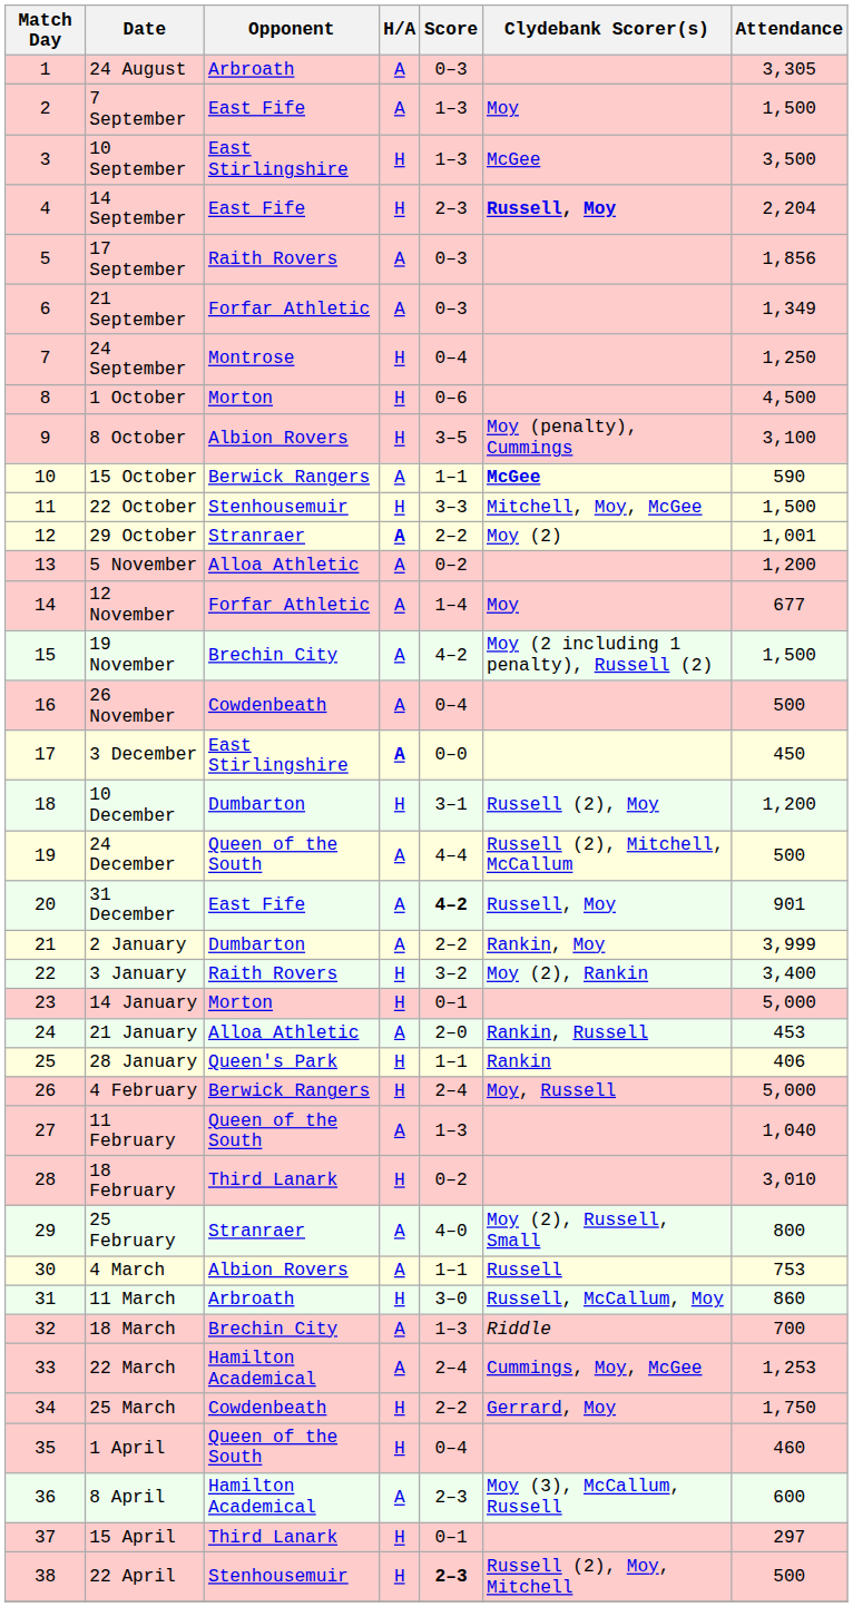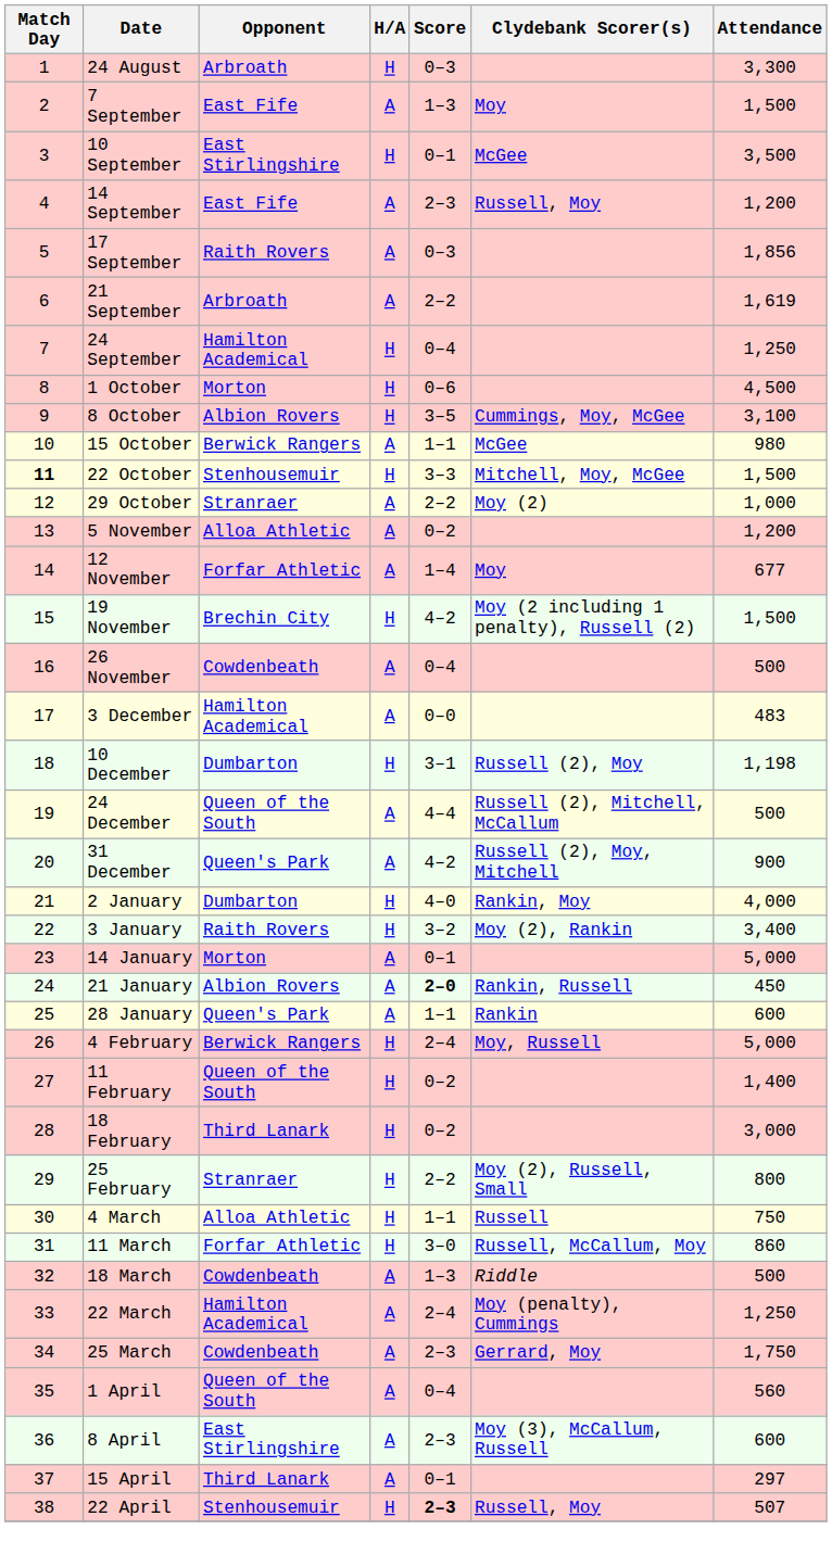 <table class="wikitable" style="text-align:center">
 <tr>
 <th>Match Day</th>
 <th>Date</th>
 <th>Opponent</th>
 <th>H/A</th>
 <th>Score</th>
 <th>Clydebank Scorer(s)</th>
 <th>Attendance</th>
 </tr>
 <tr bgcolor=#FFCCCC>
 <td>1</td>
 <td align=left>24 August</td>
 <td align=left><a href='#'>Arbroath</a></td>
-<td><a href='#'>A</a></td>
+<td><a href='#'>H</a></td>
 <td>0–3</td>
 <td align=left></td>
-<td>3,305</td>
+<td>3,300</td>
 </tr>
 <tr bgcolor=#FFCCCC>
 <td>2</td>
 <td align=left>7 September</td>
 <td align=left><a href='#'>East Fife</a></td>
 <td><a href='#'>A</a></td>
 <td>1–3</td>
 <td align=left><a href='#'>Moy</a></td>
 <td>1,500</td>
 </tr>
 <tr bgcolor=#FFCCCC>
 <td>3</td>
 <td align=left>10 September</td>
 <td align=left><a href='#'>East Stirlingshire</a></td>
 <td><a href='#'>H</a></td>
-<td>1–3</td>
+<td>0–1</td>
 <td align=left><a href='#'>McGee</a></td>
 <td>3,500</td>
 </tr>
 <tr bgcolor=#FFCCCC>
 <td>4</td>
 <td align=left>14 September</td>
 <td align=left><a href='#'>East Fife</a></td>
-<td><a href='#'>H</a></td>
+<td><a href='#'>A</a></td>
 <td>2–3</td>
-<td align=left><strong><a href='#'>Russell</a>, <a href='#'>Moy</a></strong></td>
-<td>2,204</td>
+<td align=left><a href='#'>Russell</a>, <a href='#'>Moy</a></td>
+<td>1,200</td>
 </tr>
 <tr bgcolor=#FFCCCC>
 <td>5</td>
 <td align=left>17 September</td>
 <td align=left><a href='#'>Raith Rovers</a></td>
 <td><a href='#'>A</a></td>
 <td>0–3</td>
 <td align=left></td>
 <td>1,856</td>
 </tr>
 <tr bgcolor=#FFCCCC>
 <td>6</td>
 <td align=left>21 September</td>
-<td align=left><a href='#'>Forfar Athletic</a></td>
+<td align=left><a href='#'>Arbroath</a></td>
 <td><a href='#'>A</a></td>
-<td>0–3</td>
+<td>2–2</td>
 <td align=left></td>
-<td>1,349</td>
+<td>1,619</td>
 </tr>
 <tr bgcolor=#FFCCCC>
 <td>7</td>
 <td align=left>24 September</td>
-<td align=left><a href='#'>Montrose</a></td>
+<td align=left><a href='#'>Hamilton Academical</a></td>
 <td><a href='#'>H</a></td>
 <td>0–4</td>
 <td align=left></td>
 <td>1,250</td>
 </tr>
 <tr bgcolor=#FFCCCC>
 <td>8</td>
 <td align=left>1 October</td>
 <td align=left><a href='#'>Morton</a></td>
 <td><a href='#'>H</a></td>
 <td>0–6</td>
 <td align=left></td>
 <td>4,500</td>
 </tr>
 <tr bgcolor=#FFCCCC>
 <td>9</td>
 <td align=left>8 October</td>
 <td align=left><a href='#'>Albion Rovers</a></td>
 <td><a href='#'>H</a></td>
 <td>3–5</td>
-<td align=left><a href='#'>Moy</a> (penalty), <a href='#'>Cummings</a></td>
+<td align=left><a href='#'>Cummings</a>, <a href='#'>Moy</a>, <a href='#'>McGee</a></td>
 <td>3,100</td>
 </tr>
 <tr bgcolor=#FFFFDD>
 <td>10</td>
 <td align=left>15 October</td>
 <td align=left><a href='#'>Berwick Rangers</a></td>
 <td><a href='#'>A</a></td>
 <td>1–1</td>
-<td align=left><strong><a href='#'>McGee</a></strong></td>
-<td>590</td>
+<td align=left><a href='#'>McGee</a></td>
+<td>980</td>
 </tr>
 <tr bgcolor=#FFFFDD>
-<td>11</td>
+<td><strong>11</strong></td>
 <td align=left>22 October</td>
 <td align=left><a href='#'>Stenhousemuir</a></td>
 <td><a href='#'>H</a></td>
 <td>3–3</td>
 <td align=left><a href='#'>Mitchell</a>, <a href='#'>Moy</a>, <a href='#'>McGee</a></td>
 <td>1,500</td>
 </tr>
 <tr bgcolor=#FFFFDD>
 <td>12</td>
 <td align=left>29 October</td>
 <td align=left><a href='#'>Stranraer</a></td>
-<td><strong><a href='#'>A</a></strong></td>
+<td><a href='#'>A</a></td>
 <td>2–2</td>
 <td align=left><a href='#'>Moy</a> (2)</td>
-<td>1,001</td>
+<td>1,000</td>
 </tr>
 <tr bgcolor=#FFCCCC>
 <td>13</td>
 <td align=left>5 November</td>
 <td align=left><a href='#'>Alloa Athletic</a></td>
 <td><a href='#'>A</a></td>
 <td>0–2</td>
 <td align=left></td>
 <td>1,200</td>
 </tr>
 <tr bgcolor=#FFCCCC>
 <td>14</td>
 <td align=left>12 November</td>
 <td align=left><a href='#'>Forfar Athletic</a></td>
 <td><a href='#'>A</a></td>
 <td>1–4</td>
 <td align=left><a href='#'>Moy</a></td>
 <td>677</td>
 </tr>
 <tr bgcolor=#EEFFEE>
 <td>15</td>
 <td align=left>19 November</td>
 <td align=left><a href='#'>Brechin City</a></td>
-<td><a href='#'>A</a></td>
+<td><a href='#'>H</a></td>
 <td>4–2</td>
 <td align=left><a href='#'>Moy</a> (2 including 1 penalty), <a href='#'>Russell</a> (2)</td>
 <td>1,500</td>
 </tr>
 <tr bgcolor=#FFCCCC>
 <td>16</td>
 <td align=left>26 November</td>
 <td align=left><a href='#'>Cowdenbeath</a></td>
 <td><a href='#'>A</a></td>
 <td>0–4</td>
 <td align=left></td>
 <td>500</td>
 </tr>
 <tr bgcolor=#FFFFDD>
 <td>17</td>
 <td align=left>3 December</td>
-<td align=left><a href='#'>East Stirlingshire</a></td>
-<td><strong><a href='#'>A</a></strong></td>
+<td align=left><a href='#'>Hamilton Academical</a></td>
+<td><a href='#'>A</a></td>
 <td>0–0</td>
 <td align=left></td>
-<td>450</td>
+<td>483</td>
 </tr>
 <tr bgcolor=#EEFFEE>
 <td>18</td>
 <td align=left>10 December</td>
 <td align=left><a href='#'>Dumbarton</a></td>
 <td><a href='#'>H</a></td>
 <td>3–1</td>
 <td align=left><a href='#'>Russell</a> (2), <a href='#'>Moy</a></td>
-<td>1,200</td>
+<td>1,198</td>
 </tr>
 <tr bgcolor=#FFFFDD>
 <td>19</td>
 <td align=left>24 December</td>
 <td align=left><a href='#'>Queen of the South</a></td>
 <td><a href='#'>A</a></td>
 <td>4–4</td>
 <td align=left><a href='#'>Russell</a> (2), <a href='#'>Mitchell</a>, <a href='#'>McCallum</a></td>
 <td>500</td>
 </tr>
 <tr bgcolor=#EEFFEE>
 <td>20</td>
 <td align=left>31 December</td>
-<td align=left><a href='#'>East Fife</a></td>
+<td align=left><a href='#'>Queen's Park</a></td>
 <td><a href='#'>A</a></td>
-<td><strong>4–2</strong></td>
-<td align=left><a href='#'>Russell</a>, <a href='#'>Moy</a></td>
-<td>901</td>
+<td>4–2</td>
+<td align=left><a href='#'>Russell</a> (2), <a href='#'>Moy</a>, <a href='#'>Mitchell</a></td>
+<td>900</td>
 </tr>
 <tr bgcolor=#FFFFDD>
 <td>21</td>
 <td align=left>2 January</td>
 <td align=left><a href='#'>Dumbarton</a></td>
-<td><a href='#'>A</a></td>
-<td>2–2</td>
+<td><a href='#'>H</a></td>
+<td>4–0</td>
 <td align=left><a href='#'>Rankin</a>, <a href='#'>Moy</a></td>
-<td>3,999</td>
+<td>4,000</td>
 </tr>
 <tr bgcolor=#EEFFEE>
 <td>22</td>
 <td align=left>3 January</td>
 <td align=left><a href='#'>Raith Rovers</a></td>
 <td><a href='#'>H</a></td>
 <td>3–2</td>
 <td align=left><a href='#'>Moy</a> (2), <a href='#'>Rankin</a></td>
 <td>3,400</td>
 </tr>
 <tr bgcolor=#FFCCCC>
 <td>23</td>
 <td align=left>14 January</td>
 <td align=left><a href='#'>Morton</a></td>
-<td><a href='#'>H</a></td>
+<td><a href='#'>A</a></td>
 <td>0–1</td>
 <td align=left></td>
 <td>5,000</td>
 </tr>
 <tr bgcolor=#EEFFEE>
 <td>24</td>
 <td align=left>21 January</td>
-<td align=left><a href='#'>Alloa Athletic</a></td>
+<td align=left><a href='#'>Albion Rovers</a></td>
 <td><a href='#'>A</a></td>
-<td>2–0</td>
+<td><strong>2–0</strong></td>
 <td align=left><a href='#'>Rankin</a>, <a href='#'>Russell</a></td>
-<td>453</td>
+<td>450</td>
 </tr>
 <tr bgcolor=#FFFFDD>
 <td>25</td>
 <td align=left>28 January</td>
 <td align=left><a href='#'>Queen's Park</a></td>
-<td><a href='#'>H</a></td>
+<td><a href='#'>A</a></td>
 <td>1–1</td>
 <td align=left><a href='#'>Rankin</a></td>
-<td>406</td>
+<td>600</td>
 </tr>
 <tr bgcolor=#FFCCCC>
 <td>26</td>
 <td align=left>4 February</td>
 <td align=left><a href='#'>Berwick Rangers</a></td>
 <td><a href='#'>H</a></td>
 <td>2–4</td>
 <td align=left><a href='#'>Moy</a>, <a href='#'>Russell</a></td>
 <td>5,000</td>
 </tr>
 <tr bgcolor=#FFCCCC>
 <td>27</td>
 <td align=left>11 February</td>
 <td align=left><a href='#'>Queen of the South</a></td>
-<td><a href='#'>A</a></td>
-<td>1–3</td>
+<td><a href='#'>H</a></td>
+<td>0–2</td>
 <td align=left></td>
-<td>1,040</td>
+<td>1,400</td>
 </tr>
 <tr bgcolor=#FFCCCC>
 <td>28</td>
 <td align=left>18 February</td>
 <td align=left><a href='#'>Third Lanark</a></td>
 <td><a href='#'>H</a></td>
 <td>0–2</td>
 <td align=left></td>
-<td>3,010</td>
+<td>3,000</td>
 </tr>
 <tr bgcolor=#EEFFEE>
 <td>29</td>
 <td align=left>25 February</td>
 <td align=left><a href='#'>Stranraer</a></td>
-<td><a href='#'>A</a></td>
-<td>4–0</td>
+<td><a href='#'>H</a></td>
+<td>2–2</td>
 <td align=left><a href='#'>Moy</a> (2), <a href='#'>Russell</a>, <a href='#'>Small</a></td>
 <td>800</td>
 </tr>
 <tr bgcolor=#FFFFDD>
 <td>30</td>
 <td align=left>4 March</td>
-<td align=left><a href='#'>Albion Rovers</a></td>
-<td><a href='#'>A</a></td>
+<td align=left><a href='#'>Alloa Athletic</a></td>
+<td><a href='#'>H</a></td>
 <td>1–1</td>
 <td align=left><a href='#'>Russell</a></td>
-<td>753</td>
+<td>750</td>
 </tr>
 <tr bgcolor=#EEFFEE>
 <td>31</td>
 <td align=left>11 March</td>
-<td align=left><a href='#'>Arbroath</a></td>
+<td align=left><a href='#'>Forfar Athletic</a></td>
 <td><a href='#'>H</a></td>
 <td>3–0</td>
 <td align=left><a href='#'>Russell</a>, <a href='#'>McCallum</a>, <a href='#'>Moy</a></td>
 <td>860</td>
 </tr>
 <tr bgcolor=#FFCCCC>
 <td>32</td>
 <td align=left>18 March</td>
-<td align=left><a href='#'>Brechin City</a></td>
+<td align=left><a href='#'>Cowdenbeath</a></td>
 <td><a href='#'>A</a></td>
 <td>1–3</td>
 <td align=left><em>Riddle</em></td>
-<td>700</td>
+<td>500</td>
 </tr>
 <tr bgcolor=#FFCCCC>
 <td>33</td>
 <td align=left>22 March</td>
 <td align=left><a href='#'>Hamilton Academical</a></td>
 <td><a href='#'>A</a></td>
 <td>2–4</td>
-<td align=left><a href='#'>Cummings</a>, <a href='#'>Moy</a>, <a href='#'>McGee</a></td>
-<td>1,253</td>
+<td align=left><a href='#'>Moy</a> (penalty), <a href='#'>Cummings</a></td>
+<td>1,250</td>
 </tr>
 <tr bgcolor=#FFCCCC>
 <td>34</td>
 <td align=left>25 March</td>
 <td align=left><a href='#'>Cowdenbeath</a></td>
-<td><a href='#'>H</a></td>
-<td>2–2</td>
+<td><a href='#'>A</a></td>
+<td>2–3</td>
 <td align=left><a href='#'>Gerrard</a>, <a href='#'>Moy</a></td>
 <td>1,750</td>
 </tr>
 <tr bgcolor=#FFCCCC>
 <td>35</td>
 <td align=left>1 April</td>
 <td align=left><a href='#'>Queen of the South</a></td>
-<td><a href='#'>H</a></td>
+<td><a href='#'>A</a></td>
 <td>0–4</td>
 <td align=left></td>
-<td>460</td>
+<td>560</td>
 </tr>
 <tr bgcolor=#EEFFEE>
 <td>36</td>
 <td align=left>8 April</td>
-<td align=left><a href='#'>Hamilton Academical</a></td>
+<td align=left><a href='#'>East Stirlingshire</a></td>
 <td><a href='#'>A</a></td>
 <td>2–3</td>
 <td align=left><a href='#'>Moy</a> (3), <a href='#'>McCallum</a>, <a href='#'>Russell</a></td>
 <td>600</td>
 </tr>
 <tr bgcolor=#FFCCCC>
 <td>37</td>
 <td align=left>15 April</td>
 <td align=left><a href='#'>Third Lanark</a></td>
-<td><a href='#'>H</a></td>
+<td><a href='#'>A</a></td>
 <td>0–1</td>
 <td align=left></td>
 <td>297</td>
 </tr>
 <tr bgcolor=#FFCCCC>
 <td>38</td>
 <td align=left>22 April</td>
 <td align=left><a href='#'>Stenhousemuir</a></td>
 <td><a href='#'>H</a></td>
 <td><strong>2–3</strong></td>
-<td align=left><a href='#'>Russell</a> (2), <a href='#'>Moy</a>, <a href='#'>Mitchell</a></td>
-<td>500</td>
+<td align=left><a href='#'>Russell</a>, <a href='#'>Moy</a></td>
+<td>507</td>
 </tr>
 <tr>
 </tr>
 </table>
